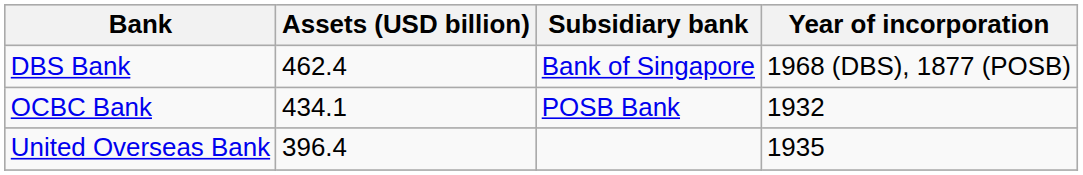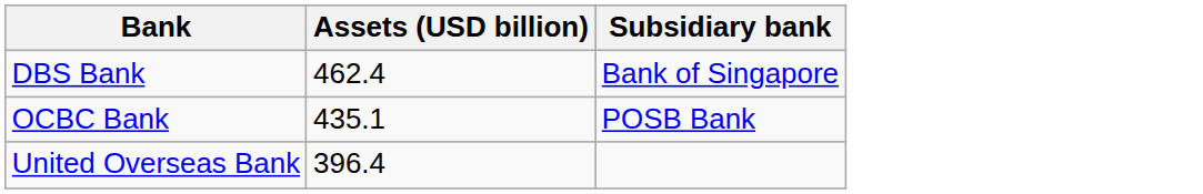 <table class="wikitable">
 <tr>
 <th>Bank</th>
 <th>Assets (USD billion)</th>
 <th>Subsidiary bank</th>
-<th>Year of incorporation</th>
 </tr>
 <tr>
 <td><a href='#'>DBS Bank</a></td>
 <td>462.4</td>
 <td><a href='#'>Bank of Singapore</a></td>
-<td>1968 (DBS), 1877 (POSB)</td>
 </tr>
 <tr>
 <td><a href='#'>OCBC Bank</a></td>
-<td>434.1</td>
+<td>435.1</td>
 <td><a href='#'>POSB Bank</a></td>
-<td>1932</td>
 </tr>
 <tr>
 <td><a href='#'>United Overseas Bank</a></td>
 <td>396.4</td>
 <td></td>
-<td>1935</td>
 </tr>
 </table>
